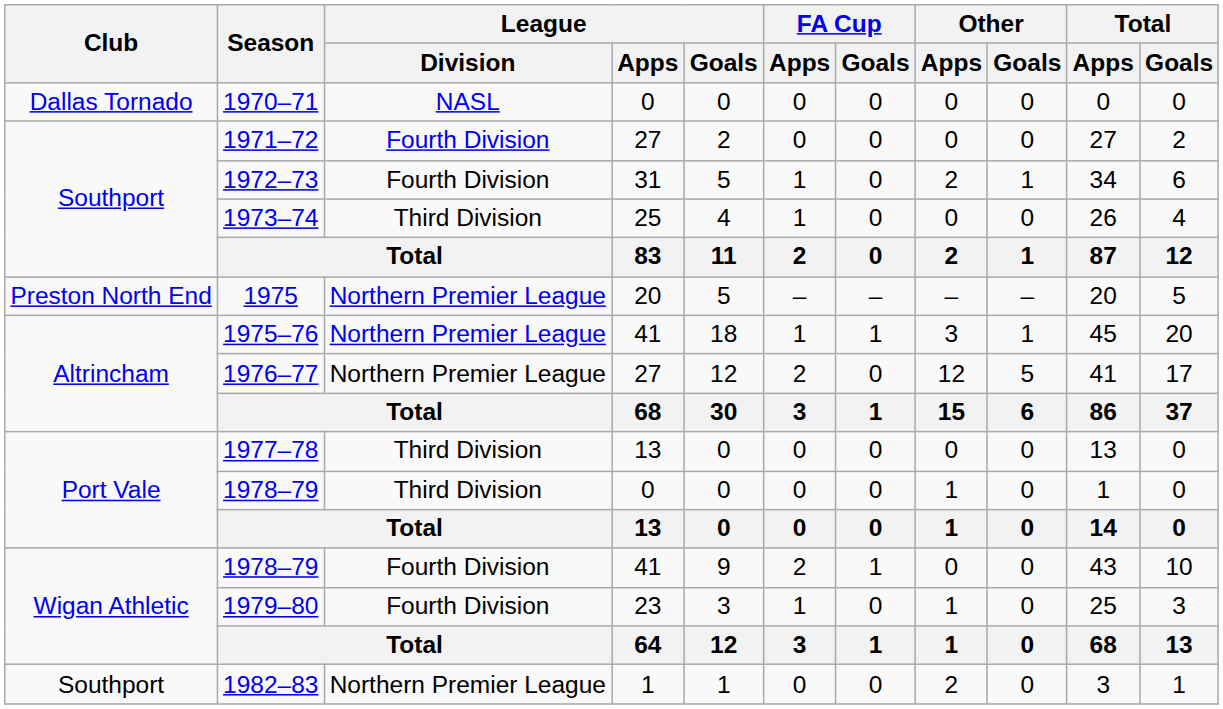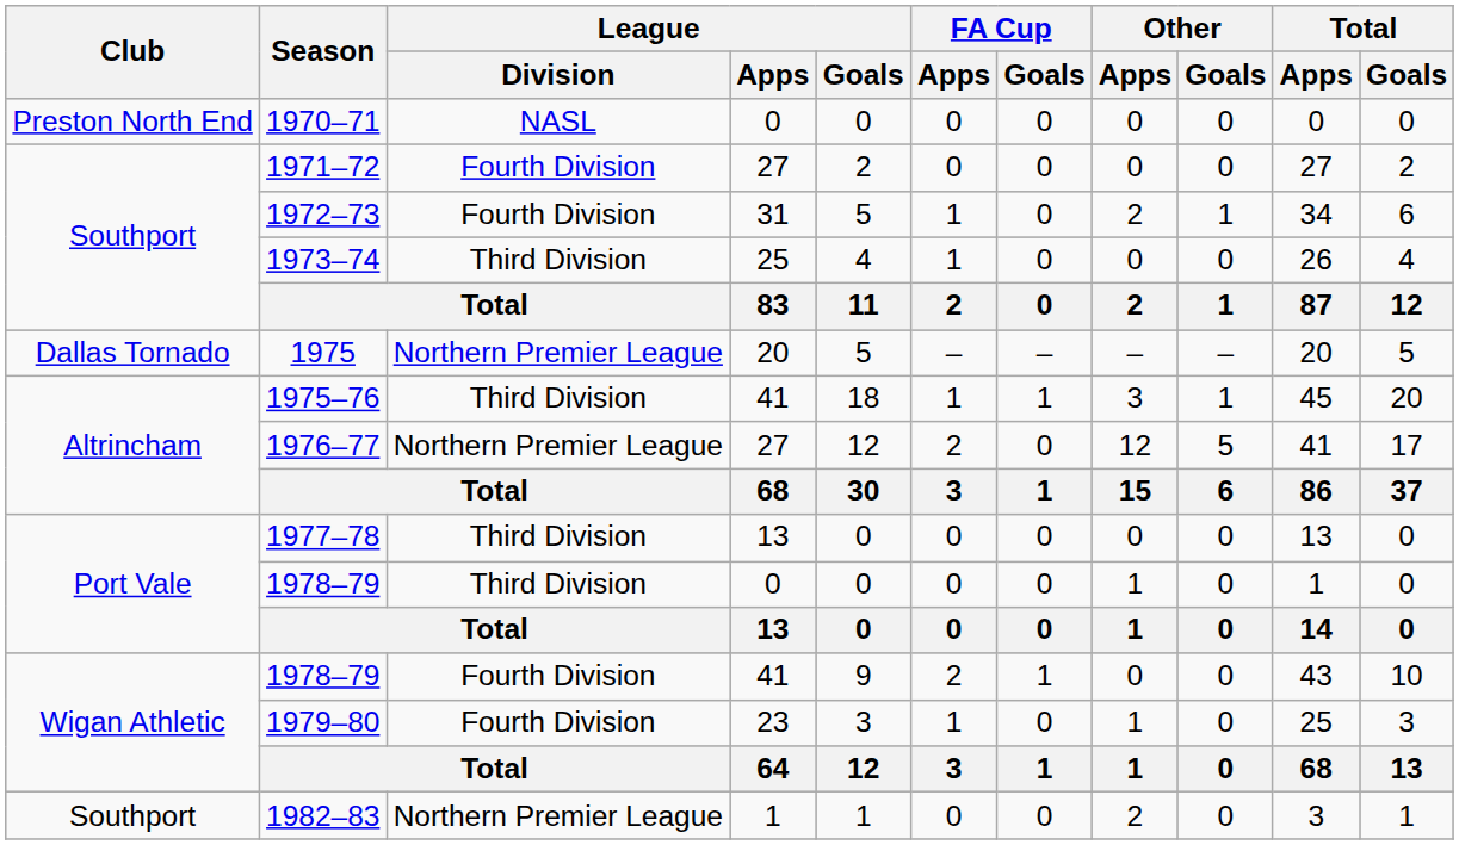 <table class="wikitable" style="text-align:center">
 <tr>
 <th rowspan="2">Club</th>
 <th rowspan="2">Season</th>
 <th colspan="3">League</th>
 <th colspan="2"><a href='#'>FA Cup</a></th>
 <th colspan="2">Other</th>
 <th colspan="2">Total</th>
 </tr>
 <tr>
 <th>Division</th>
 <th>Apps</th>
 <th>Goals</th>
 <th>Apps</th>
 <th>Goals</th>
 <th>Apps</th>
 <th>Goals</th>
 <th>Apps</th>
 <th>Goals</th>
 </tr>
 <tr>
-<td><a href='#'>Dallas Tornado</a></td>
+<td><a href='#'>Preston North End</a></td>
 <td><a href='#'>1970–71</a></td>
 <td><a href='#'>NASL</a></td>
 <td>0</td>
 <td>0</td>
 <td>0</td>
 <td>0</td>
 <td>0</td>
 <td>0</td>
 <td>0</td>
 <td>0</td>
 </tr>
 <tr>
 <td rowspan="4"><a href='#'>Southport</a></td>
 <td><a href='#'>1971–72</a></td>
 <td><a href='#'>Fourth Division</a></td>
 <td>27</td>
 <td>2</td>
 <td>0</td>
 <td>0</td>
 <td>0</td>
 <td>0</td>
 <td>27</td>
 <td>2</td>
 </tr>
 <tr>
 <td><a href='#'>1972–73</a></td>
 <td>Fourth Division</td>
 <td>31</td>
 <td>5</td>
 <td>1</td>
 <td>0</td>
 <td>2</td>
 <td>1</td>
 <td>34</td>
 <td>6</td>
 </tr>
 <tr>
 <td><a href='#'>1973–74</a></td>
 <td>Third Division</td>
 <td>25</td>
 <td>4</td>
 <td>1</td>
 <td>0</td>
 <td>0</td>
 <td>0</td>
 <td>26</td>
 <td>4</td>
 </tr>
 <tr>
 <th colspan="2">Total</th>
 <th>83</th>
 <th>11</th>
 <th>2</th>
 <th>0</th>
 <th>2</th>
 <th>1</th>
 <th>87</th>
 <th>12</th>
 </tr>
 <tr>
-<td><a href='#'>Preston North End</a></td>
+<td><a href='#'>Dallas Tornado</a></td>
 <td><a href='#'>1975</a></td>
 <td><a href='#'>Northern Premier League</a></td>
 <td>20</td>
 <td>5</td>
 <td>–</td>
 <td>–</td>
 <td>–</td>
 <td>–</td>
 <td>20</td>
 <td>5</td>
 </tr>
 <tr>
 <td rowspan="3"><a href='#'>Altrincham</a></td>
 <td><a href='#'>1975–76</a></td>
-<td><a href='#'>Northern Premier League</a></td>
+<td>Third Division</td>
 <td>41</td>
 <td>18</td>
 <td>1</td>
 <td>1</td>
 <td>3</td>
 <td>1</td>
 <td>45</td>
 <td>20</td>
 </tr>
 <tr>
 <td><a href='#'>1976–77</a></td>
 <td>Northern Premier League</td>
 <td>27</td>
 <td>12</td>
 <td>2</td>
 <td>0</td>
 <td>12</td>
 <td>5</td>
 <td>41</td>
 <td>17</td>
 </tr>
 <tr>
 <th colspan="2">Total</th>
 <th>68</th>
 <th>30</th>
 <th>3</th>
 <th>1</th>
 <th>15</th>
 <th>6</th>
 <th>86</th>
 <th>37</th>
 </tr>
 <tr>
 <td rowspan="3"><a href='#'>Port Vale</a></td>
 <td><a href='#'>1977–78</a></td>
 <td>Third Division</td>
 <td>13</td>
 <td>0</td>
 <td>0</td>
 <td>0</td>
 <td>0</td>
 <td>0</td>
 <td>13</td>
 <td>0</td>
 </tr>
 <tr>
 <td><a href='#'>1978–79</a></td>
 <td>Third Division</td>
 <td>0</td>
 <td>0</td>
 <td>0</td>
 <td>0</td>
 <td>1</td>
 <td>0</td>
 <td>1</td>
 <td>0</td>
 </tr>
 <tr>
 <th colspan="2">Total</th>
 <th>13</th>
 <th>0</th>
 <th>0</th>
 <th>0</th>
 <th>1</th>
 <th>0</th>
 <th>14</th>
 <th>0</th>
 </tr>
 <tr>
 <td rowspan="3"><a href='#'>Wigan Athletic</a></td>
 <td><a href='#'>1978–79</a></td>
 <td>Fourth Division</td>
 <td>41</td>
 <td>9</td>
 <td>2</td>
 <td>1</td>
 <td>0</td>
 <td>0</td>
 <td>43</td>
 <td>10</td>
 </tr>
 <tr>
 <td><a href='#'>1979–80</a></td>
 <td>Fourth Division</td>
 <td>23</td>
 <td>3</td>
 <td>1</td>
 <td>0</td>
 <td>1</td>
 <td>0</td>
 <td>25</td>
 <td>3</td>
 </tr>
 <tr>
 <th colspan="2">Total</th>
 <th>64</th>
 <th>12</th>
 <th>3</th>
 <th>1</th>
 <th>1</th>
 <th>0</th>
 <th>68</th>
 <th>13</th>
 </tr>
 <tr>
 <td>Southport</td>
 <td><a href='#'>1982–83</a></td>
 <td>Northern Premier League</td>
 <td>1</td>
 <td>1</td>
 <td>0</td>
 <td>0</td>
 <td>2</td>
 <td>0</td>
 <td>3</td>
 <td>1</td>
 </tr>
 </table>
